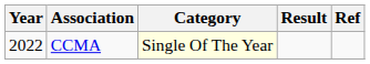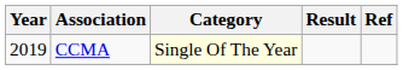 <table class="wikitable">
 <tr>
 <th>Year</th>
 <th>Association</th>
 <th>Category</th>
 <th>Result</th>
 <th>Ref</th>
 </tr>
 <tr>
-<td>2022</td>
+<td>2019</td>
 <td><a href='#'>CCMA</a></td>
 <td style="background: lightyellow;">Single Of The Year</td>
 <td></td>
 <td></td>
 </tr>
 <tr>
 </tr>
 </table>
